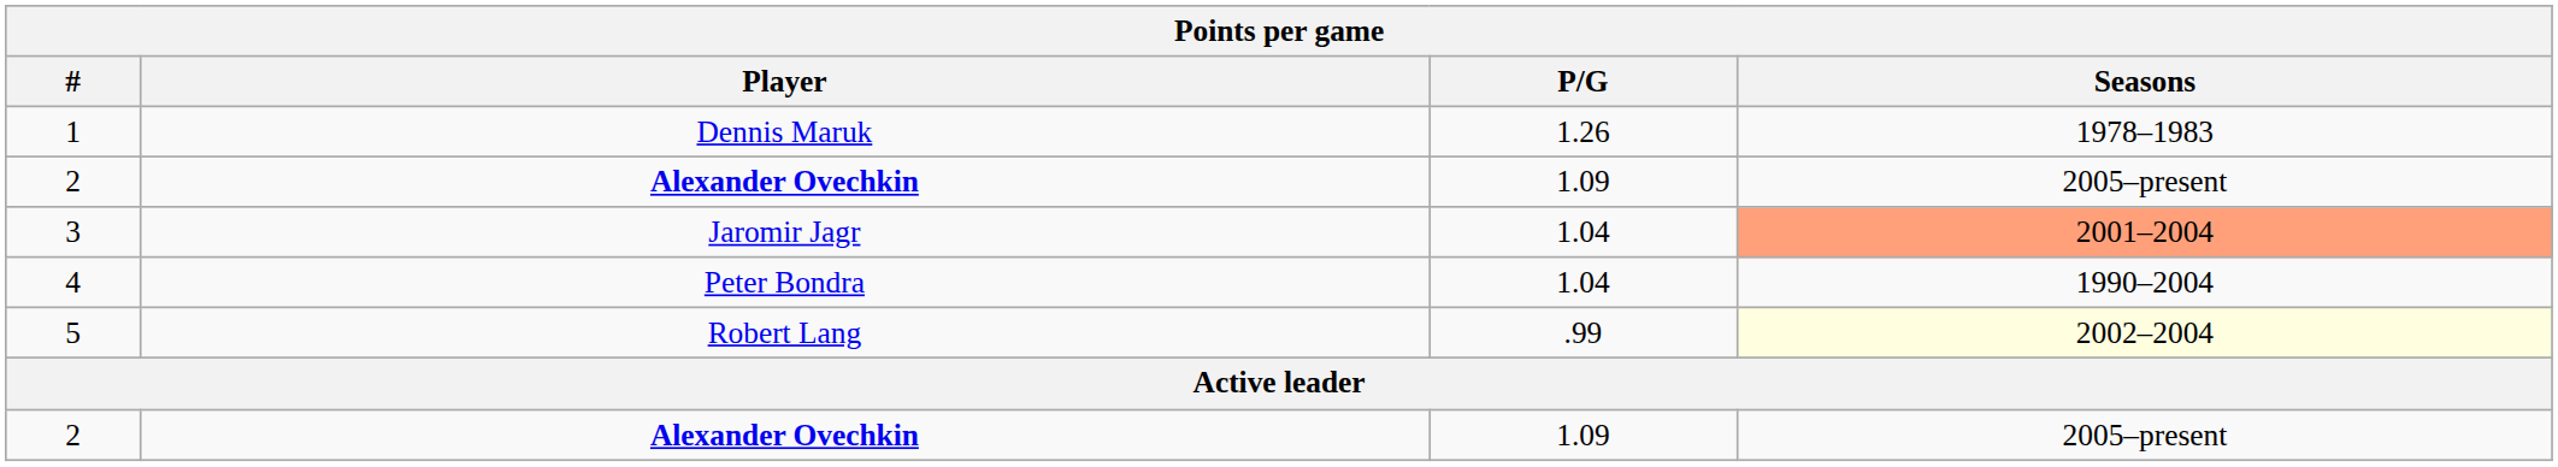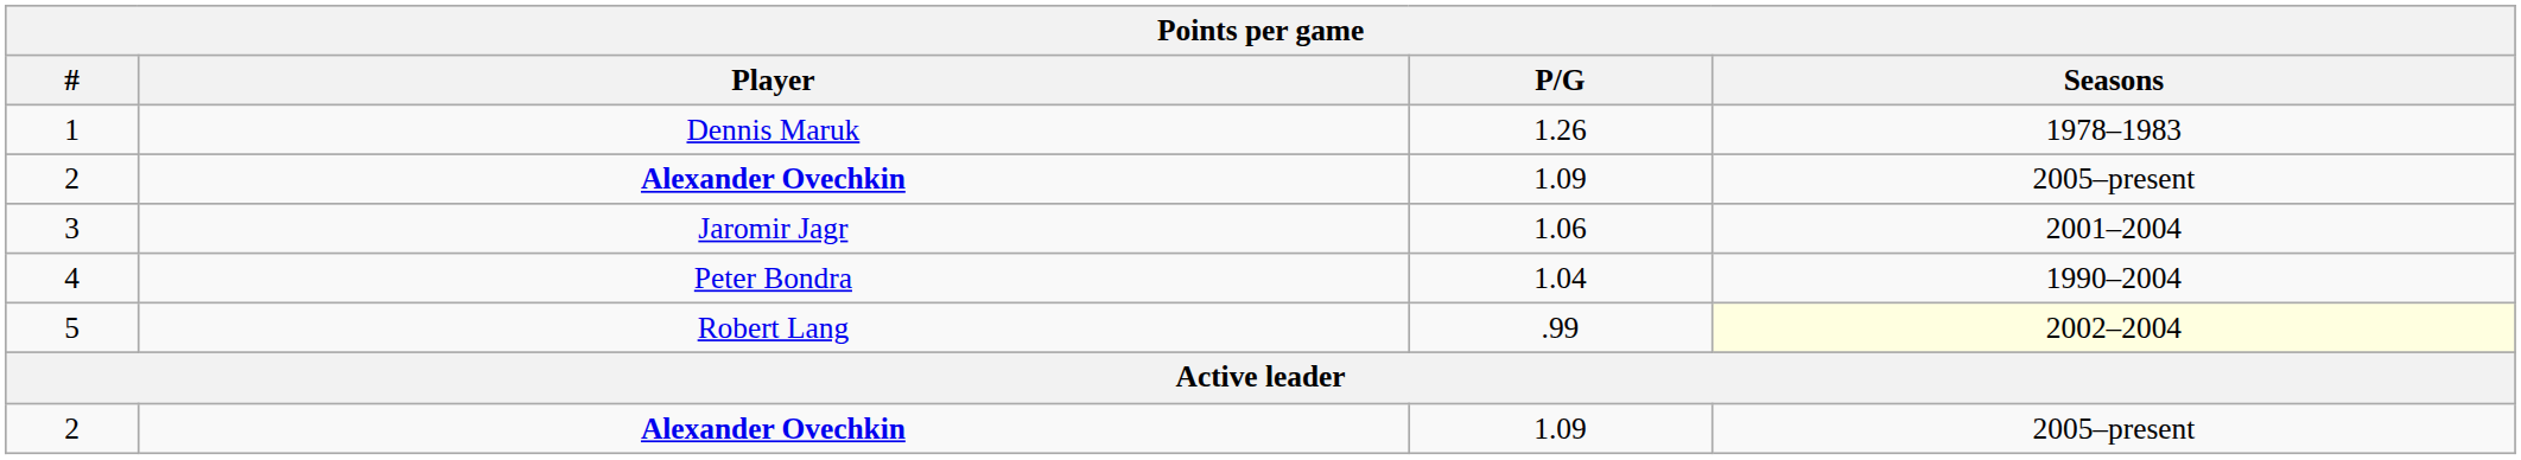 <table class="wikitable" style="text-align: center; font-size: 95%" width="80%">
 <tr>
 <th colspan="4">Points per game</th>
 </tr>
 <tr>
 <th>#</th>
 <th>Player</th>
 <th>P/G</th>
 <th>Seasons</th>
 </tr>
 <tr>
 <td>1</td>
 <td><a href='#'>Dennis Maruk</a></td>
 <td>1.26</td>
 <td>1978–1983</td>
 </tr>
 <tr>
 <td>2</td>
 <td><strong><a href='#'>Alexander Ovechkin</a></strong></td>
 <td>1.09</td>
 <td>2005–present</td>
 </tr>
 <tr>
 <td>3</td>
 <td><a href='#'>Jaromir Jagr</a></td>
-<td>1.04</td>
-<td style="background: lightsalmon;">2001–2004</td>
+<td>1.06</td>
+<td>2001–2004</td>
 </tr>
 <tr>
 <td>4</td>
 <td><a href='#'>Peter Bondra</a></td>
 <td>1.04</td>
 <td>1990–2004</td>
 </tr>
 <tr>
 <td>5</td>
 <td><a href='#'>Robert Lang</a></td>
 <td>.99</td>
 <td style="background: lightyellow;">2002–2004</td>
 </tr>
 <tr>
 <th colspan="4">Active leader</th>
 </tr>
 <tr>
 <td>2</td>
 <td><strong><a href='#'>Alexander Ovechkin</a></strong></td>
 <td>1.09</td>
 <td>2005–present</td>
 </tr>
 </table>
